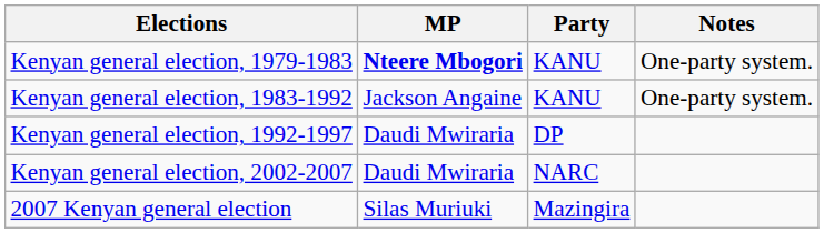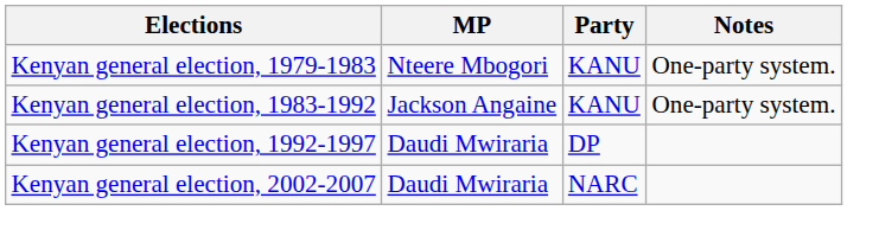 <table class="wikitable">
 <tr>
 <th>Elections</th>
 <th>MP </th>
 <th>Party</th>
 <th>Notes</th>
 </tr>
 <tr>
 <td><a href='#'>Kenyan general election, 1979-1983</a></td>
-<td><strong><a href='#'>Nteere Mbogori</a></strong></td>
+<td><a href='#'>Nteere Mbogori</a></td>
 <td><a href='#'>KANU</a></td>
 <td>One-party system.</td>
 </tr>
 <tr>
 <td><a href='#'>Kenyan general election, 1983-1992</a></td>
 <td><a href='#'>Jackson Angaine</a></td>
 <td><a href='#'>KANU</a></td>
 <td>One-party system.</td>
 </tr>
 <tr>
 <td><a href='#'>Kenyan general election, 1992-1997</a></td>
 <td><a href='#'>Daudi Mwiraria</a></td>
 <td><a href='#'>DP</a></td>
 <td></td>
 </tr>
 <tr>
 <td><a href='#'>Kenyan general election, 2002-2007</a></td>
 <td><a href='#'>Daudi Mwiraria</a></td>
 <td><a href='#'>NARC</a></td>
 <td></td>
 </tr>
-<tr>
-<td><a href='#'>2007 Kenyan general election</a></td>
-<td><a href='#'>Silas Muriuki</a></td>
-<td><a href='#'>Mazingira</a></td>
-<td></td>
-</tr>
 </table>
